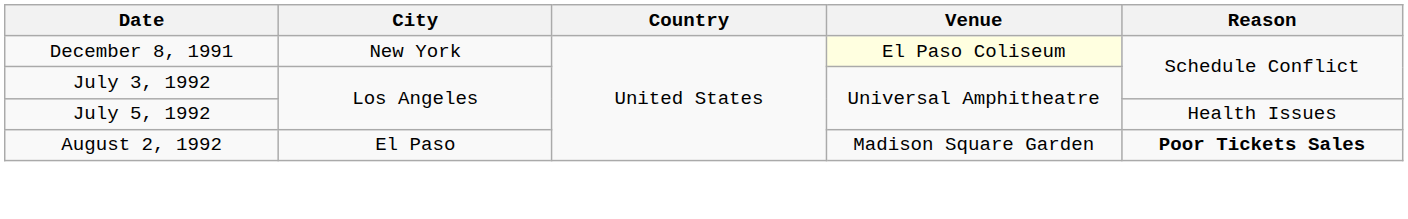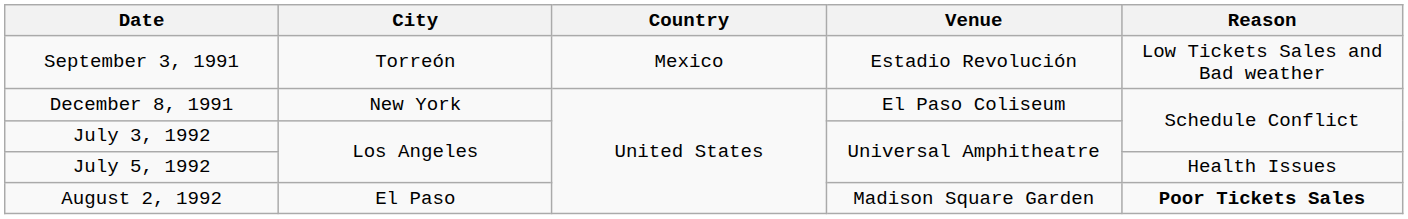 <table class="wikitable plainrowheaders" style="text-align:center;">
 <tr>
 <th style="width:180px;">Date</th>
 <th style="width:180px;">City</th>
 <th style="width:180px;">Country</th>
 <th style="width:195px;">Venue</th>
 <th style="width:185px;">Reason</th>
 </tr>
 <tr>
+<td>September 3, 1991</td>
+<td>Torreón</td>
+<td>Mexico</td>
+<td>Estadio Revolución</td>
+<td>Low Tickets Sales and Bad weather</td>
+</tr>
+<tr>
 <td>December 8, 1991</td>
 <td>New York</td>
 <td rowspan="4">United States</td>
-<td style="background: lightyellow;">El Paso Coliseum</td>
+<td>El Paso Coliseum</td>
 <td rowspan="2">Schedule Conflict</td>
 </tr>
 <tr>
 <td>July 3, 1992</td>
 <td rowspan="2">Los Angeles</td>
 <td rowspan="2">Universal Amphitheatre</td>
 </tr>
 <tr>
 <td>July 5, 1992</td>
 <td>Health Issues</td>
 </tr>
 <tr>
 <td>August 2, 1992</td>
 <td>El Paso</td>
 <td>Madison Square Garden</td>
 <td><strong>Poor Tickets Sales</strong></td>
 </tr>
 </table>
